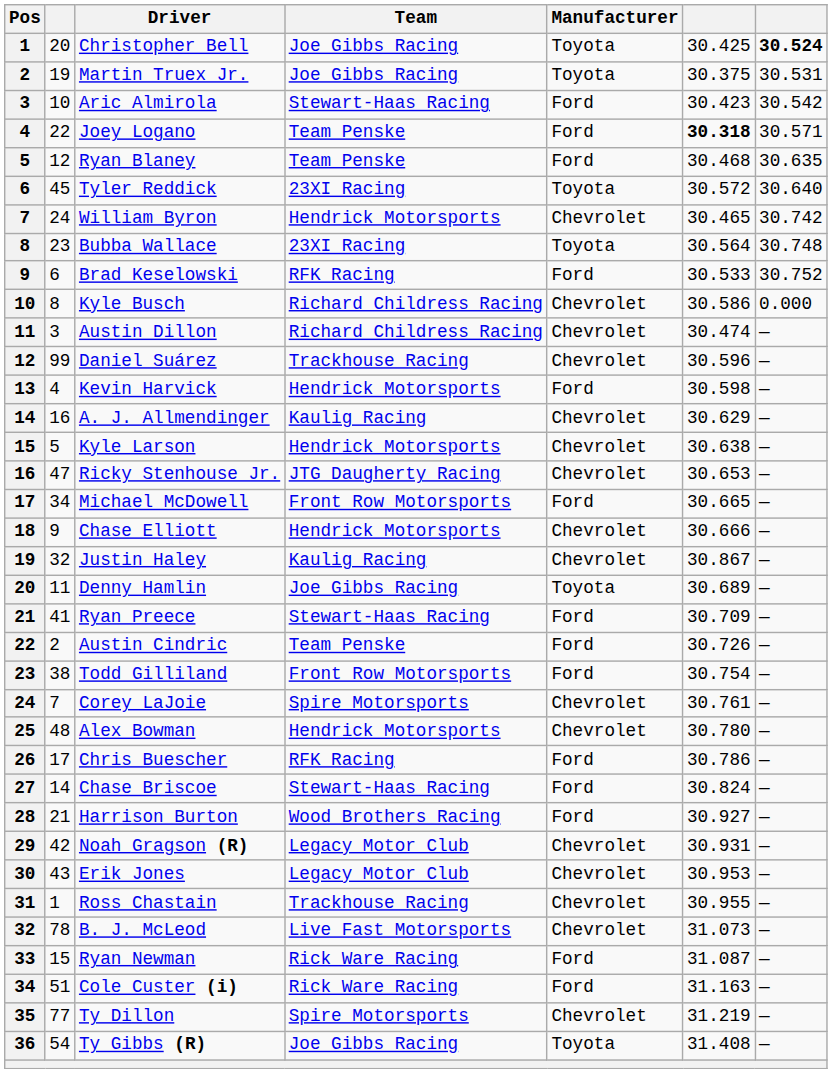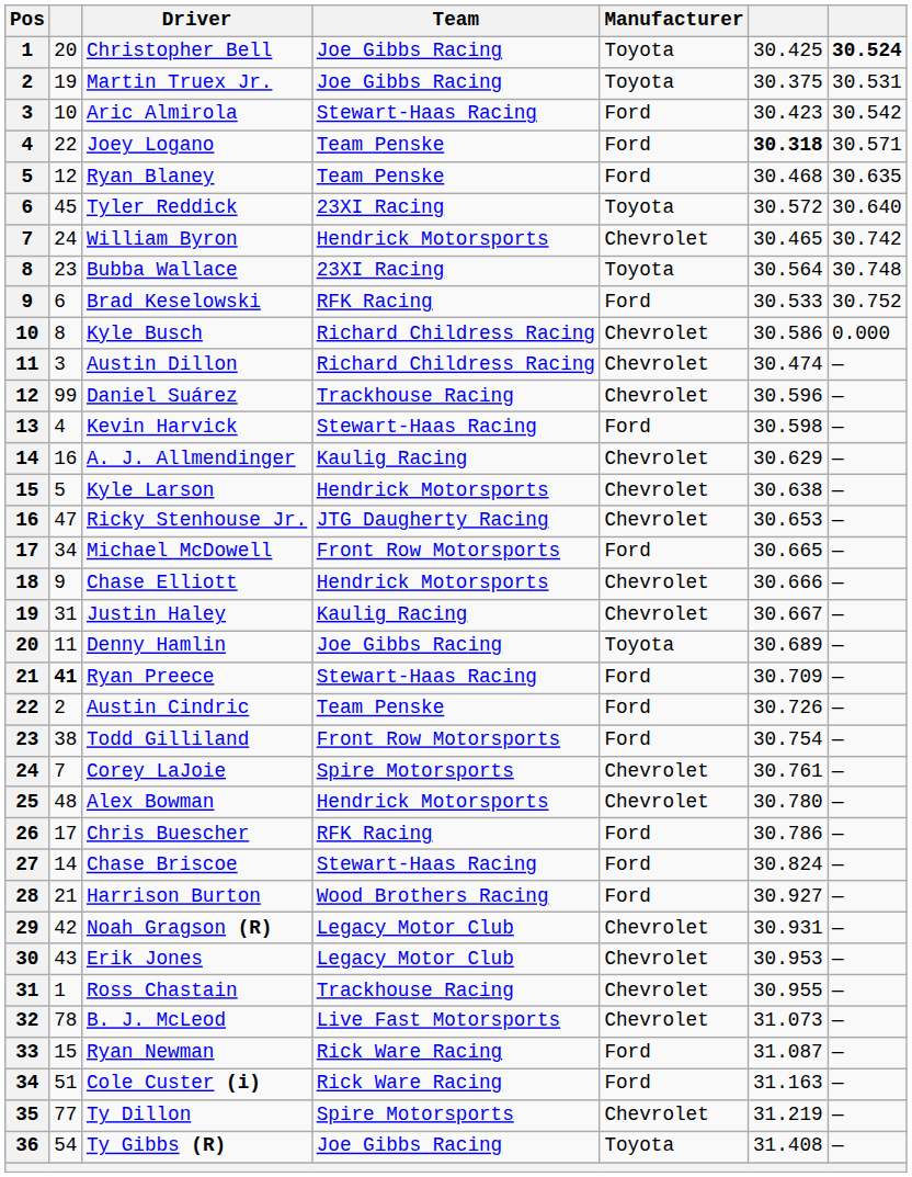 <table class="wikitable" style="font-size:95%">
 <tr>
 <th>Pos</th>
 <th></th>
 <th>Driver</th>
 <th>Team</th>
 <th>Manufacturer</th>
 <th></th>
 <th></th>
 </tr>
 <tr>
 <th>1</th>
 <td>20</td>
 <td><a href='#'>Christopher Bell</a></td>
 <td><a href='#'>Joe Gibbs Racing</a></td>
 <td>Toyota</td>
 <td>30.425</td>
 <td><strong>30.524</strong></td>
 </tr>
 <tr>
 <th>2</th>
 <td>19</td>
 <td><a href='#'>Martin Truex Jr.</a></td>
 <td><a href='#'>Joe Gibbs Racing</a></td>
 <td>Toyota</td>
 <td>30.375</td>
 <td>30.531</td>
 </tr>
 <tr>
 <th>3</th>
 <td>10</td>
 <td><a href='#'>Aric Almirola</a></td>
 <td><a href='#'>Stewart-Haas Racing</a></td>
 <td>Ford</td>
 <td>30.423</td>
 <td>30.542</td>
 </tr>
 <tr>
 <th>4</th>
 <td>22</td>
 <td><a href='#'>Joey Logano</a></td>
 <td><a href='#'>Team Penske</a></td>
 <td>Ford</td>
 <td><strong>30.318</strong></td>
 <td>30.571</td>
 </tr>
 <tr>
 <th>5</th>
 <td>12</td>
 <td><a href='#'>Ryan Blaney</a></td>
 <td><a href='#'>Team Penske</a></td>
 <td>Ford</td>
 <td>30.468</td>
 <td>30.635</td>
 </tr>
 <tr>
 <th>6</th>
 <td>45</td>
 <td><a href='#'>Tyler Reddick</a></td>
 <td><a href='#'>23XI Racing</a></td>
 <td>Toyota</td>
 <td>30.572</td>
 <td>30.640</td>
 </tr>
 <tr>
 <th>7</th>
 <td>24</td>
 <td><a href='#'>William Byron</a></td>
 <td><a href='#'>Hendrick Motorsports</a></td>
 <td>Chevrolet</td>
 <td>30.465</td>
 <td>30.742</td>
 </tr>
 <tr>
 <th>8</th>
 <td>23</td>
 <td><a href='#'>Bubba Wallace</a></td>
 <td><a href='#'>23XI Racing</a></td>
 <td>Toyota</td>
 <td>30.564</td>
 <td>30.748</td>
 </tr>
 <tr>
 <th>9</th>
 <td>6</td>
 <td><a href='#'>Brad Keselowski</a></td>
 <td><a href='#'>RFK Racing</a></td>
 <td>Ford</td>
 <td>30.533</td>
 <td>30.752</td>
 </tr>
 <tr>
 <th>10</th>
 <td>8</td>
 <td><a href='#'>Kyle Busch</a></td>
 <td><a href='#'>Richard Childress Racing</a></td>
 <td>Chevrolet</td>
 <td>30.586</td>
 <td>0.000</td>
 </tr>
 <tr>
 <th>11</th>
 <td>3</td>
 <td><a href='#'>Austin Dillon</a></td>
 <td><a href='#'>Richard Childress Racing</a></td>
 <td>Chevrolet</td>
 <td>30.474</td>
 <td>—</td>
 </tr>
 <tr>
 <th>12</th>
 <td>99</td>
 <td><a href='#'>Daniel Suárez</a></td>
 <td><a href='#'>Trackhouse Racing</a></td>
 <td>Chevrolet</td>
 <td>30.596</td>
 <td>—</td>
 </tr>
 <tr>
 <th>13</th>
 <td>4</td>
 <td><a href='#'>Kevin Harvick</a></td>
-<td><a href='#'>Hendrick Motorsports</a></td>
+<td><a href='#'>Stewart-Haas Racing</a></td>
 <td>Ford</td>
 <td>30.598</td>
 <td>—</td>
 </tr>
 <tr>
 <th>14</th>
 <td>16</td>
 <td><a href='#'>A. J. Allmendinger</a></td>
 <td><a href='#'>Kaulig Racing</a></td>
 <td>Chevrolet</td>
 <td>30.629</td>
 <td>—</td>
 </tr>
 <tr>
 <th>15</th>
 <td>5</td>
 <td><a href='#'>Kyle Larson</a></td>
 <td><a href='#'>Hendrick Motorsports</a></td>
 <td>Chevrolet</td>
 <td>30.638</td>
 <td>—</td>
 </tr>
 <tr>
 <th>16</th>
 <td>47</td>
 <td><a href='#'>Ricky Stenhouse Jr.</a></td>
 <td><a href='#'>JTG Daugherty Racing</a></td>
 <td>Chevrolet</td>
 <td>30.653</td>
 <td>—</td>
 </tr>
 <tr>
 <th>17</th>
 <td>34</td>
 <td><a href='#'>Michael McDowell</a></td>
 <td><a href='#'>Front Row Motorsports</a></td>
 <td>Ford</td>
 <td>30.665</td>
 <td>—</td>
 </tr>
 <tr>
 <th>18</th>
 <td>9</td>
 <td><a href='#'>Chase Elliott</a></td>
 <td><a href='#'>Hendrick Motorsports</a></td>
 <td>Chevrolet</td>
 <td>30.666</td>
 <td>—</td>
 </tr>
 <tr>
 <th>19</th>
-<td>32</td>
+<td>31</td>
 <td><a href='#'>Justin Haley</a></td>
 <td><a href='#'>Kaulig Racing</a></td>
 <td>Chevrolet</td>
-<td>30.867</td>
+<td>30.667</td>
 <td>—</td>
 </tr>
 <tr>
 <th>20</th>
 <td>11</td>
 <td><a href='#'>Denny Hamlin</a></td>
 <td><a href='#'>Joe Gibbs Racing</a></td>
 <td>Toyota</td>
 <td>30.689</td>
 <td>—</td>
 </tr>
 <tr>
 <th>21</th>
-<td>41</td>
+<td><strong>41</strong></td>
 <td><a href='#'>Ryan Preece</a></td>
 <td><a href='#'>Stewart-Haas Racing</a></td>
 <td>Ford</td>
 <td>30.709</td>
 <td>—</td>
 </tr>
 <tr>
 <th>22</th>
 <td>2</td>
 <td><a href='#'>Austin Cindric</a></td>
 <td><a href='#'>Team Penske</a></td>
 <td>Ford</td>
 <td>30.726</td>
 <td>—</td>
 </tr>
 <tr>
 <th>23</th>
 <td>38</td>
 <td><a href='#'>Todd Gilliland</a></td>
 <td><a href='#'>Front Row Motorsports</a></td>
 <td>Ford</td>
 <td>30.754</td>
 <td>—</td>
 </tr>
 <tr>
 <th>24</th>
 <td>7</td>
 <td><a href='#'>Corey LaJoie</a></td>
 <td><a href='#'>Spire Motorsports</a></td>
 <td>Chevrolet</td>
 <td>30.761</td>
 <td>—</td>
 </tr>
 <tr>
 <th>25</th>
 <td>48</td>
 <td><a href='#'>Alex Bowman</a></td>
 <td><a href='#'>Hendrick Motorsports</a></td>
 <td>Chevrolet</td>
 <td>30.780</td>
 <td>—</td>
 </tr>
 <tr>
 <th>26</th>
 <td>17</td>
 <td><a href='#'>Chris Buescher</a></td>
 <td><a href='#'>RFK Racing</a></td>
 <td>Ford</td>
 <td>30.786</td>
 <td>—</td>
 </tr>
 <tr>
 <th>27</th>
 <td>14</td>
 <td><a href='#'>Chase Briscoe</a></td>
 <td><a href='#'>Stewart-Haas Racing</a></td>
 <td>Ford</td>
 <td>30.824</td>
 <td>—</td>
 </tr>
 <tr>
 <th>28</th>
 <td>21</td>
 <td><a href='#'>Harrison Burton</a></td>
 <td><a href='#'>Wood Brothers Racing</a></td>
 <td>Ford</td>
 <td>30.927</td>
 <td>—</td>
 </tr>
 <tr>
 <th>29</th>
 <td>42</td>
 <td><a href='#'>Noah Gragson</a> <strong>(R)</strong></td>
 <td><a href='#'>Legacy Motor Club</a></td>
 <td>Chevrolet</td>
 <td>30.931</td>
 <td>—</td>
 </tr>
 <tr>
 <th>30</th>
 <td>43</td>
 <td><a href='#'>Erik Jones</a></td>
 <td><a href='#'>Legacy Motor Club</a></td>
 <td>Chevrolet</td>
 <td>30.953</td>
 <td>—</td>
 </tr>
 <tr>
 <th>31</th>
 <td>1</td>
 <td><a href='#'>Ross Chastain</a></td>
 <td><a href='#'>Trackhouse Racing</a></td>
 <td>Chevrolet</td>
 <td>30.955</td>
 <td>—</td>
 </tr>
 <tr>
 <th>32</th>
 <td>78</td>
 <td><a href='#'>B. J. McLeod</a></td>
 <td><a href='#'>Live Fast Motorsports</a></td>
 <td>Chevrolet</td>
 <td>31.073</td>
 <td>—</td>
 </tr>
 <tr>
 <th>33</th>
 <td>15</td>
 <td><a href='#'>Ryan Newman</a></td>
 <td><a href='#'>Rick Ware Racing</a></td>
 <td>Ford</td>
 <td>31.087</td>
 <td>—</td>
 </tr>
 <tr>
 <th>34</th>
 <td>51</td>
 <td><a href='#'>Cole Custer</a> <strong>(i)</strong></td>
 <td><a href='#'>Rick Ware Racing</a></td>
 <td>Ford</td>
 <td>31.163</td>
 <td>—</td>
 </tr>
 <tr>
 <th>35</th>
 <td>77</td>
 <td><a href='#'>Ty Dillon</a></td>
 <td><a href='#'>Spire Motorsports</a></td>
 <td>Chevrolet</td>
 <td>31.219</td>
 <td>—</td>
 </tr>
 <tr>
 <th>36</th>
 <td>54</td>
 <td><a href='#'>Ty Gibbs</a> <strong>(R)</strong></td>
 <td><a href='#'>Joe Gibbs Racing</a></td>
 <td>Toyota</td>
 <td>31.408</td>
 <td>—</td>
 </tr>
 <tr>
 <th colspan="7"></th>
 </tr>
 </table>
